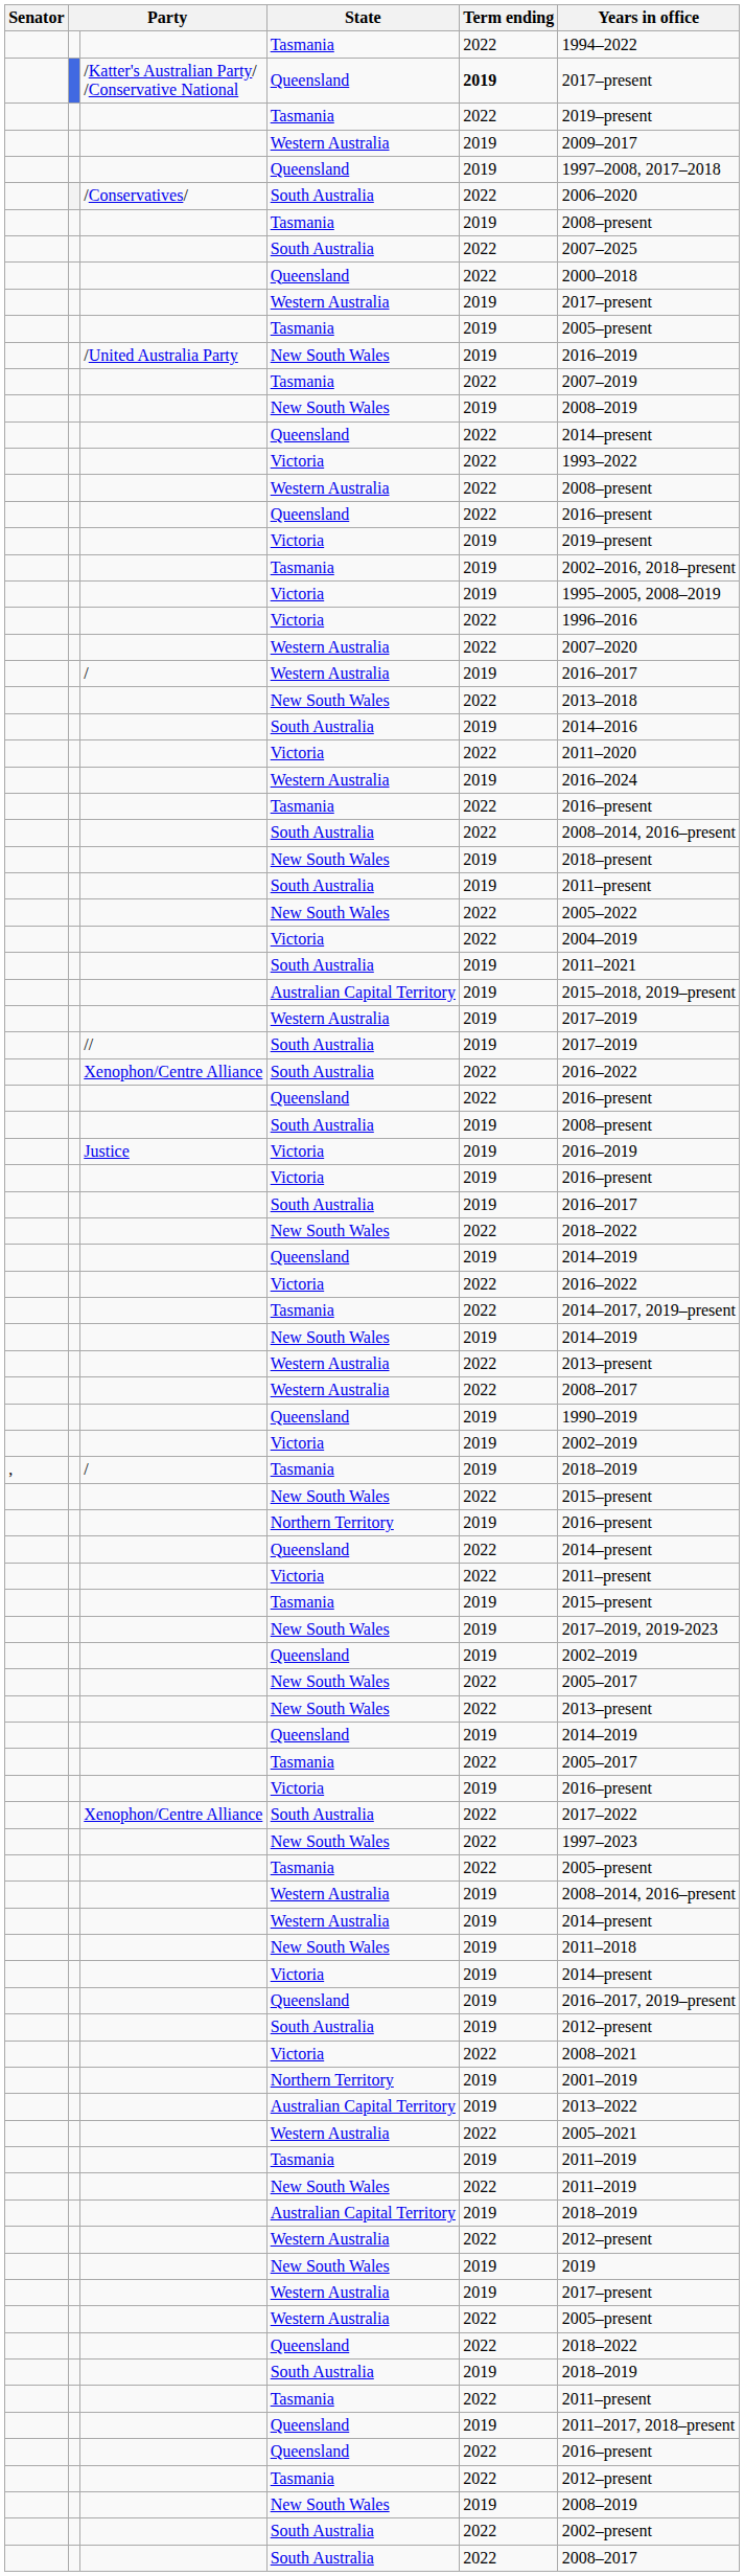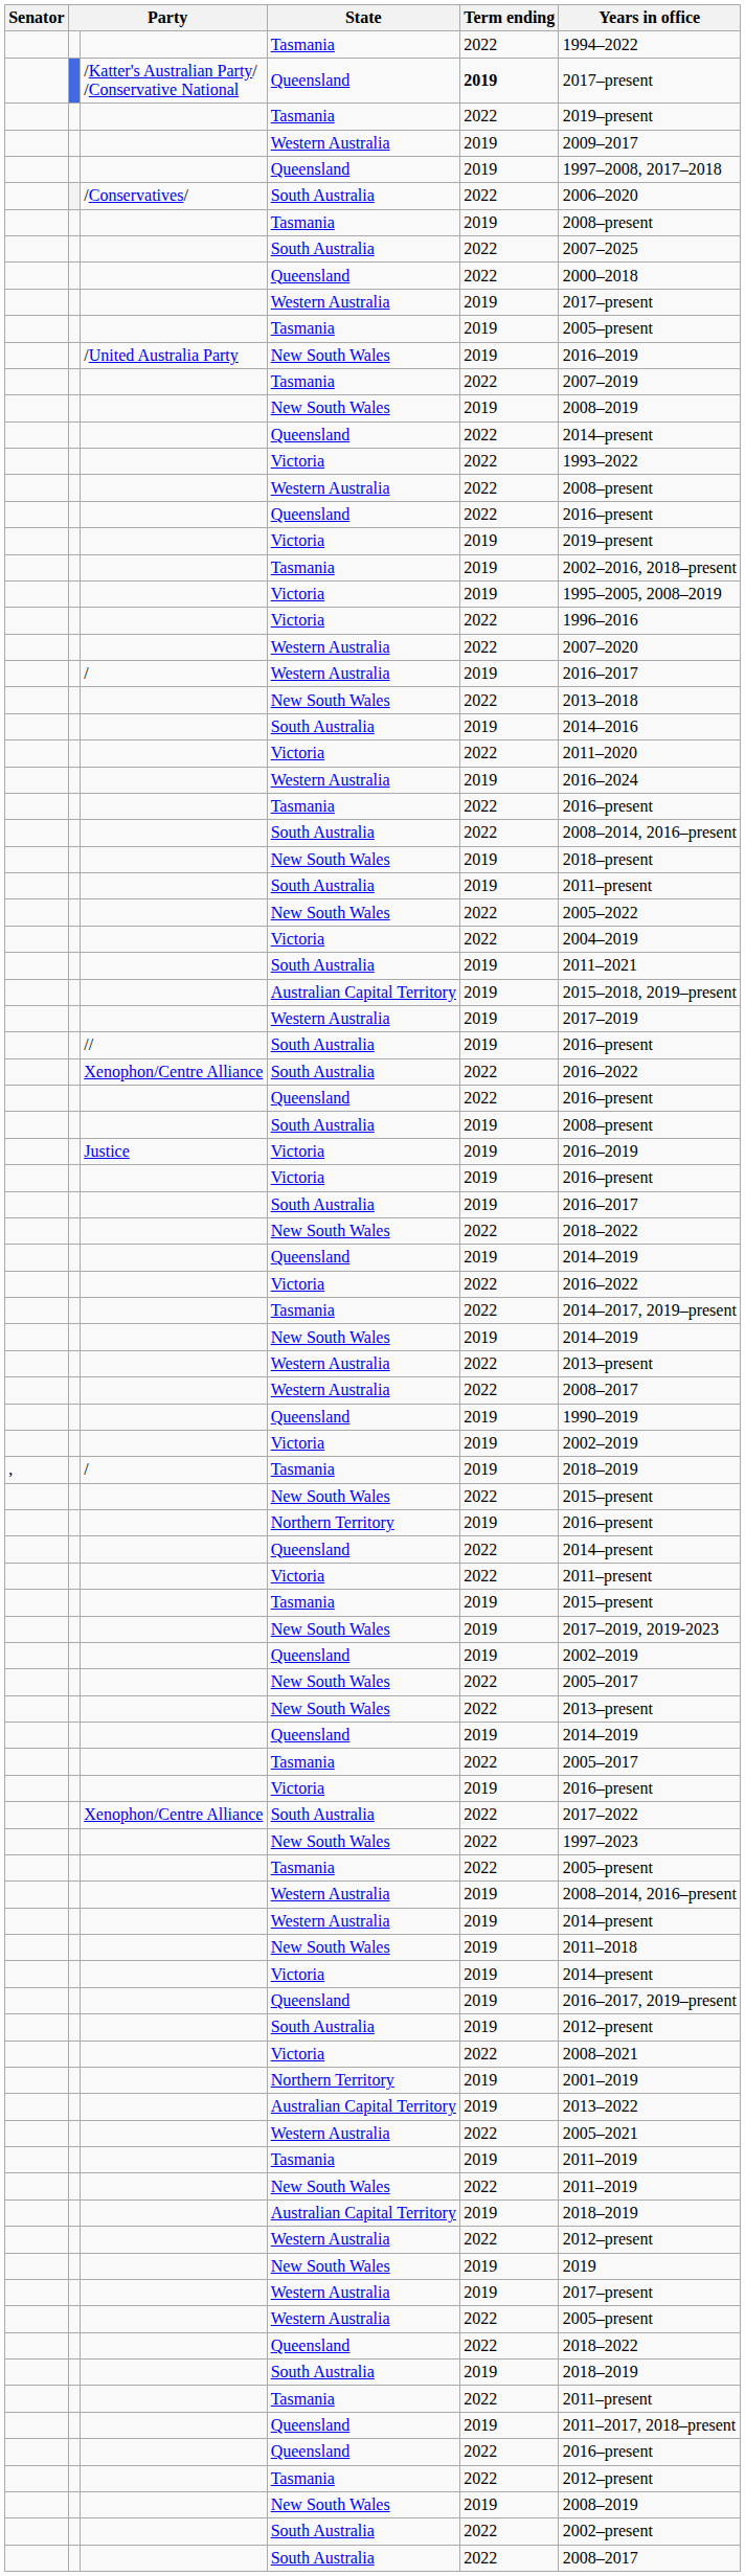 <table class="wikitable sortable">
 <tr>
 <th>Senator</th>
 <th colspan=2>Party</th>
 <th>State</th>
 <th>Term ending</th>
 <th>Years in office</th>
 </tr>
 <tr>
 <td></td>
 <td> </td>
 <td></td>
 <td><a href='#'>Tasmania</a></td>
 <td>2022</td>
 <td>1994–2022</td>
 </tr>
 <tr>
 <td> </td>
 <td style="background-color: #4169E1 "> </td>
 <td>/<a href='#'>Katter's Australian Party</a>/<br>/<a href='#'>Conservative National</a> </td>
 <td><a href='#'>Queensland</a></td>
 <td><strong>2019</strong></td>
 <td>2017–present</td>
 </tr>
 <tr>
 <td> </td>
 <td> </td>
 <td></td>
 <td><a href='#'>Tasmania</a></td>
 <td>2022 </td>
 <td>2019–present</td>
 </tr>
 <tr>
 <td> </td>
 <td> </td>
 <td></td>
 <td><a href='#'>Western Australia</a></td>
 <td>2019</td>
 <td>2009–2017</td>
 </tr>
 <tr>
 <td> </td>
 <td> </td>
 <td></td>
 <td><a href='#'>Queensland</a></td>
 <td>2019</td>
 <td>1997–2008, 2017–2018</td>
 </tr>
 <tr>
 <td></td>
 <th> </th>
 <td>/<a href='#'>Conservatives</a>/ </td>
 <td><a href='#'>South Australia</a></td>
 <td>2022</td>
 <td>2006–2020</td>
 </tr>
 <tr>
 <td></td>
 <td> </td>
 <td></td>
 <td><a href='#'>Tasmania</a></td>
 <td>2019</td>
 <td>2008–present</td>
 </tr>
 <tr>
 <td></td>
 <td> </td>
 <td></td>
 <td><a href='#'>South Australia</a></td>
 <td>2022</td>
 <td>2007–2025</td>
 </tr>
 <tr>
 <td> </td>
 <td> </td>
 <td> </td>
 <td><a href='#'>Queensland</a></td>
 <td>2022</td>
 <td>2000–2018</td>
 </tr>
 <tr>
 <td> </td>
 <td> </td>
 <td></td>
 <td><a href='#'>Western Australia</a></td>
 <td>2019</td>
 <td>2017–present</td>
 </tr>
 <tr>
 <td></td>
 <td> </td>
 <td></td>
 <td><a href='#'>Tasmania</a></td>
 <td>2019</td>
 <td>2005–present</td>
 </tr>
 <tr>
 <td></td>
 <td> </td>
 <td>/<a href='#'>United Australia Party</a> </td>
 <td><a href='#'>New South Wales</a></td>
 <td>2019</td>
 <td>2016–2019</td>
 </tr>
 <tr>
 <td> </td>
 <td> </td>
 <td></td>
 <td><a href='#'>Tasmania</a></td>
 <td>2022 </td>
 <td>2007–2019</td>
 </tr>
 <tr>
 <td></td>
 <td> </td>
 <td></td>
 <td><a href='#'>New South Wales</a></td>
 <td>2019</td>
 <td>2008–2019</td>
 </tr>
 <tr>
 <td></td>
 <td> </td>
 <td> </td>
 <td><a href='#'>Queensland</a></td>
 <td>2022</td>
 <td>2014–present</td>
 </tr>
 <tr>
 <td></td>
 <td> </td>
 <td></td>
 <td><a href='#'>Victoria</a></td>
 <td>2022</td>
 <td>1993–2022</td>
 </tr>
 <tr>
 <td></td>
 <td> </td>
 <td></td>
 <td><a href='#'>Western Australia</a></td>
 <td>2022</td>
 <td>2008–present</td>
 </tr>
 <tr>
 <td></td>
 <td> </td>
 <td></td>
 <td><a href='#'>Queensland</a></td>
 <td>2022</td>
 <td>2016–present</td>
 </tr>
 <tr>
 <td> </td>
 <td> </td>
 <td></td>
 <td><a href='#'>Victoria</a></td>
 <td>2019</td>
 <td>2019–present</td>
 </tr>
 <tr>
 <td> </td>
 <td> </td>
 <td></td>
 <td><a href='#'>Tasmania</a></td>
 <td>2019</td>
 <td>2002–2016, 2018–present</td>
 </tr>
 <tr>
 <td> </td>
 <td> </td>
 <td></td>
 <td><a href='#'>Victoria</a></td>
 <td>2019</td>
 <td>1995–2005, 2008–2019</td>
 </tr>
 <tr>
 <td> </td>
 <td> </td>
 <td></td>
 <td><a href='#'>Victoria</a></td>
 <td>2022</td>
 <td>1996–2016</td>
 </tr>
 <tr>
 <td></td>
 <td> </td>
 <td></td>
 <td><a href='#'>Western Australia</a></td>
 <td>2022</td>
 <td>2007–2020</td>
 </tr>
 <tr>
 <td> </td>
 <td> </td>
 <td>/ </td>
 <td><a href='#'>Western Australia</a></td>
 <td>2019</td>
 <td>2016–2017</td>
 </tr>
 <tr>
 <td> </td>
 <td> </td>
 <td></td>
 <td><a href='#'>New South Wales</a></td>
 <td>2022</td>
 <td>2013–2018</td>
 </tr>
 <tr>
 <td> </td>
 <td> </td>
 <td></td>
 <td><a href='#'>South Australia</a></td>
 <td>2019</td>
 <td>2014–2016</td>
 </tr>
 <tr>
 <td></td>
 <td> </td>
 <td></td>
 <td><a href='#'>Victoria</a></td>
 <td>2022</td>
 <td>2011–2020</td>
 </tr>
 <tr>
 <td></td>
 <td> </td>
 <td></td>
 <td><a href='#'>Western Australia</a></td>
 <td>2019</td>
 <td>2016–2024</td>
 </tr>
 <tr>
 <td></td>
 <td> </td>
 <td></td>
 <td><a href='#'>Tasmania</a></td>
 <td>2022 </td>
 <td>2016–present</td>
 </tr>
 <tr>
 <td></td>
 <td> </td>
 <td></td>
 <td><a href='#'>South Australia</a></td>
 <td>2022</td>
 <td>2008–2014, 2016–present</td>
 </tr>
 <tr>
 <td> </td>
 <td> </td>
 <td></td>
 <td><a href='#'>New South Wales</a></td>
 <td>2019</td>
 <td>2018–present</td>
 </tr>
 <tr>
 <td></td>
 <td> </td>
 <td></td>
 <td><a href='#'>South Australia</a></td>
 <td>2019</td>
 <td>2011–present</td>
 </tr>
 <tr>
 <td></td>
 <td> </td>
 <td></td>
 <td><a href='#'>New South Wales</a></td>
 <td>2022 </td>
 <td>2005–2022</td>
 </tr>
 <tr>
 <td></td>
 <td> </td>
 <td></td>
 <td><a href='#'>Victoria</a></td>
 <td>2022</td>
 <td>2004–2019</td>
 </tr>
 <tr>
 <td></td>
 <td> </td>
 <td></td>
 <td><a href='#'>South Australia</a></td>
 <td>2019</td>
 <td>2011–2021</td>
 </tr>
 <tr>
 <td> </td>
 <td> </td>
 <td></td>
 <td><a href='#'>Australian Capital Territory</a></td>
 <td>2019 </td>
 <td>2015–2018, 2019–present</td>
 </tr>
 <tr>
 <td> </td>
 <td> </td>
 <td></td>
 <td><a href='#'>Western Australia</a></td>
 <td>2019</td>
 <td>2017–2019</td>
 </tr>
 <tr>
 <td> </td>
 <td> </td>
 <td>// </td>
 <td><a href='#'>South Australia</a></td>
 <td>2019</td>
-<td>2017–2019</td>
+<td>2016–present</td>
 </tr>
 <tr>
 <td></td>
 <td> </td>
 <td><a href='#'>Xenophon/Centre Alliance</a></td>
 <td><a href='#'>South Australia</a></td>
 <td>2022</td>
 <td>2016–2022</td>
 </tr>
 <tr>
 <td></td>
 <td> </td>
 <td></td>
 <td><a href='#'>Queensland</a></td>
 <td>2022</td>
 <td>2016–present</td>
 </tr>
 <tr>
 <td></td>
 <td> </td>
 <td></td>
 <td><a href='#'>South Australia</a></td>
 <td>2019</td>
 <td>2008–present</td>
 </tr>
 <tr>
 <td></td>
 <td> </td>
 <td><a href='#'>Justice</a></td>
 <td><a href='#'>Victoria</a></td>
 <td>2019</td>
 <td>2016–2019</td>
 </tr>
 <tr>
 <td></td>
 <td> </td>
 <td></td>
 <td><a href='#'>Victoria</a></td>
 <td>2019</td>
 <td>2016–present</td>
 </tr>
 <tr>
 <td> </td>
 <td> </td>
 <td></td>
 <td><a href='#'>South Australia</a></td>
 <td>2019</td>
 <td>2016–2017</td>
 </tr>
 <tr>
 <td> </td>
 <td> </td>
 <td></td>
 <td><a href='#'>New South Wales</a></td>
 <td>2022</td>
 <td>2018–2022</td>
 </tr>
 <tr>
 <td></td>
 <td> </td>
 <td></td>
 <td><a href='#'>Queensland</a></td>
 <td>2019</td>
 <td>2014–2019</td>
 </tr>
 <tr>
 <td> </td>
 <td> </td>
 <td></td>
 <td><a href='#'>Victoria</a></td>
 <td>2022</td>
 <td>2016–2022</td>
 </tr>
 <tr>
 <td></td>
 <td> </td>
 <td></td>
 <td><a href='#'>Tasmania</a></td>
 <td>2022</td>
 <td>2014–2017, 2019–present</td>
 </tr>
 <tr>
 <td> </td>
 <td> </td>
 <td></td>
 <td><a href='#'>New South Wales</a></td>
 <td>2019</td>
 <td>2014–2019</td>
 </tr>
 <tr>
 <td></td>
 <td> </td>
 <td></td>
 <td><a href='#'>Western Australia</a></td>
 <td>2022</td>
 <td>2013–present</td>
 </tr>
 <tr>
 <td> </td>
 <td> </td>
 <td></td>
 <td><a href='#'>Western Australia</a></td>
 <td>2022</td>
 <td>2008–2017</td>
 </tr>
 <tr>
 <td></td>
 <td> </td>
 <td> </td>
 <td><a href='#'>Queensland</a></td>
 <td>2019</td>
 <td>1990–2019</td>
 </tr>
 <tr>
 <td></td>
 <td> </td>
 <td></td>
 <td><a href='#'>Victoria</a></td>
 <td>2019</td>
 <td>2002–2019</td>
 </tr>
 <tr>
 <td> ,</td>
 <td> </td>
 <td> / </td>
 <td><a href='#'>Tasmania</a></td>
 <td>2019</td>
 <td>2018–2019</td>
 </tr>
 <tr>
 <td></td>
 <td> </td>
 <td></td>
 <td><a href='#'>New South Wales</a></td>
 <td>2022</td>
 <td>2015–present</td>
 </tr>
 <tr>
 <td></td>
 <td> </td>
 <td></td>
 <td><a href='#'>Northern Territory</a></td>
 <td>2019 </td>
 <td>2016–present</td>
 </tr>
 <tr>
 <td></td>
 <td> </td>
 <td> </td>
 <td><a href='#'>Queensland</a></td>
 <td>2022</td>
 <td>2014–present</td>
 </tr>
 <tr>
 <td></td>
 <td> </td>
 <td></td>
 <td><a href='#'>Victoria</a></td>
 <td>2022</td>
 <td>2011–present</td>
 </tr>
 <tr>
 <td></td>
 <td> </td>
 <td></td>
 <td><a href='#'>Tasmania</a></td>
 <td>2019</td>
 <td>2015–present</td>
 </tr>
 <tr>
 <td> </td>
 <td> </td>
 <td></td>
 <td><a href='#'>New South Wales</a></td>
 <td>2019</td>
 <td>2017–2019, 2019-2023</td>
 </tr>
 <tr>
 <td></td>
 <td> </td>
 <td></td>
 <td><a href='#'>Queensland</a></td>
 <td>2019</td>
 <td>2002–2019</td>
 </tr>
 <tr>
 <td> </td>
 <td> </td>
 <td></td>
 <td><a href='#'>New South Wales</a></td>
 <td>2022</td>
 <td>2005–2017</td>
 </tr>
 <tr>
 <td></td>
 <td> </td>
 <td></td>
 <td><a href='#'>New South Wales</a></td>
 <td>2022</td>
 <td>2013–present</td>
 </tr>
 <tr>
 <td></td>
 <td> </td>
 <td> </td>
 <td><a href='#'>Queensland</a></td>
 <td>2019</td>
 <td>2014–2019</td>
 </tr>
 <tr>
 <td> </td>
 <td> </td>
 <td></td>
 <td><a href='#'>Tasmania</a></td>
 <td>2022</td>
 <td>2005–2017</td>
 </tr>
 <tr>
 <td></td>
 <td> </td>
 <td></td>
 <td><a href='#'>Victoria</a></td>
 <td>2019</td>
 <td>2016–present</td>
 </tr>
 <tr>
 <td> </td>
 <td> </td>
 <td><a href='#'>Xenophon/Centre Alliance</a></td>
 <td><a href='#'>South Australia</a></td>
 <td>2022</td>
 <td>2017–2022</td>
 </tr>
 <tr>
 <td></td>
 <td> </td>
 <td></td>
 <td><a href='#'>New South Wales</a></td>
 <td>2022</td>
 <td>1997–2023</td>
 </tr>
 <tr>
 <td></td>
 <td> </td>
 <td></td>
 <td><a href='#'>Tasmania</a></td>
 <td>2022</td>
 <td>2005–present</td>
 </tr>
 <tr>
 <td></td>
 <td> </td>
 <td></td>
 <td><a href='#'>Western Australia</a></td>
 <td>2019</td>
 <td>2008–2014, 2016–present</td>
 </tr>
 <tr>
 <td></td>
 <td> </td>
 <td></td>
 <td><a href='#'>Western Australia</a></td>
 <td>2019</td>
 <td>2014–present</td>
 </tr>
 <tr>
 <td> </td>
 <td> </td>
 <td></td>
 <td><a href='#'>New South Wales</a></td>
 <td>2019</td>
 <td>2011–2018</td>
 </tr>
 <tr>
 <td></td>
 <td> </td>
 <td></td>
 <td><a href='#'>Victoria</a></td>
 <td>2019</td>
 <td>2014–present</td>
 </tr>
 <tr>
 <td> </td>
 <td> </td>
 <td></td>
 <td><a href='#'>Queensland</a></td>
 <td>2019</td>
 <td>2016–2017, 2019–present</td>
 </tr>
 <tr>
 <td></td>
 <td> </td>
 <td></td>
 <td><a href='#'>South Australia</a></td>
 <td>2019</td>
 <td>2012–present</td>
 </tr>
 <tr>
 <td></td>
 <td> </td>
 <td></td>
 <td><a href='#'>Victoria</a></td>
 <td>2022</td>
 <td>2008–2021</td>
 </tr>
 <tr>
 <td></td>
 <td> </td>
 <td> </td>
 <td><a href='#'>Northern Territory</a></td>
 <td>2019 </td>
 <td>2001–2019</td>
 </tr>
 <tr>
 <td></td>
 <td> </td>
 <td></td>
 <td><a href='#'>Australian Capital Territory</a></td>
 <td>2019 </td>
 <td>2013–2022</td>
 </tr>
 <tr>
 <td></td>
 <td> </td>
 <td></td>
 <td><a href='#'>Western Australia</a></td>
 <td>2022 </td>
 <td>2005–2021</td>
 </tr>
 <tr>
 <td></td>
 <td> </td>
 <td></td>
 <td><a href='#'>Tasmania</a></td>
 <td>2019</td>
 <td>2011–2019</td>
 </tr>
 <tr>
 <td></td>
 <td> </td>
 <td></td>
 <td><a href='#'>New South Wales</a></td>
 <td>2022</td>
 <td>2011–2019</td>
 </tr>
 <tr>
 <td>  </td>
 <td> </td>
 <td></td>
 <td><a href='#'>Australian Capital Territory</a></td>
 <td>2019 </td>
 <td>2018–2019</td>
 </tr>
 <tr>
 <td></td>
 <td> </td>
 <td></td>
 <td><a href='#'>Western Australia</a></td>
 <td>2022</td>
 <td>2012–present</td>
 </tr>
 <tr>
 <td> </td>
 <td> </td>
 <td></td>
 <td><a href='#'>New South Wales</a></td>
 <td>2019</td>
 <td>2019</td>
 </tr>
 <tr>
 <td> </td>
 <td> </td>
 <td></td>
 <td><a href='#'>Western Australia</a></td>
 <td>2019</td>
 <td>2017–present</td>
 </tr>
 <tr>
 <td></td>
 <td> </td>
 <td></td>
 <td><a href='#'>Western Australia</a></td>
 <td>2022</td>
 <td>2005–present</td>
 </tr>
 <tr>
 <td> </td>
 <td> </td>
 <td> </td>
 <td><a href='#'>Queensland</a></td>
 <td>2022</td>
 <td>2018–2022</td>
 </tr>
 <tr>
 <td> </td>
 <td> </td>
 <td></td>
 <td><a href='#'>South Australia</a></td>
 <td>2019</td>
 <td>2018–2019</td>
 </tr>
 <tr>
 <td></td>
 <td> </td>
 <td></td>
 <td><a href='#'>Tasmania</a></td>
 <td>2022</td>
 <td>2011–present</td>
 </tr>
 <tr>
 <td> </td>
 <td> </td>
 <td></td>
 <td><a href='#'>Queensland</a></td>
 <td>2019</td>
 <td>2011–2017, 2018–present</td>
 </tr>
 <tr>
 <td></td>
 <td> </td>
 <td></td>
 <td><a href='#'>Queensland</a></td>
 <td>2022</td>
 <td>2016–present</td>
 </tr>
 <tr>
 <td></td>
 <td> </td>
 <td></td>
 <td><a href='#'>Tasmania</a></td>
 <td>2022</td>
 <td>2012–present</td>
 </tr>
 <tr>
 <td></td>
 <td> </td>
 <td></td>
 <td><a href='#'>New South Wales</a></td>
 <td>2019</td>
 <td>2008–2019</td>
 </tr>
 <tr>
 <td></td>
 <td> </td>
 <td></td>
 <td><a href='#'>South Australia</a></td>
 <td>2022</td>
 <td>2002–present</td>
 </tr>
 <tr>
 <td> </td>
 <td> </td>
 <td></td>
 <td><a href='#'>South Australia</a></td>
 <td>2022</td>
 <td>2008–2017</td>
 </tr>
 </table>
